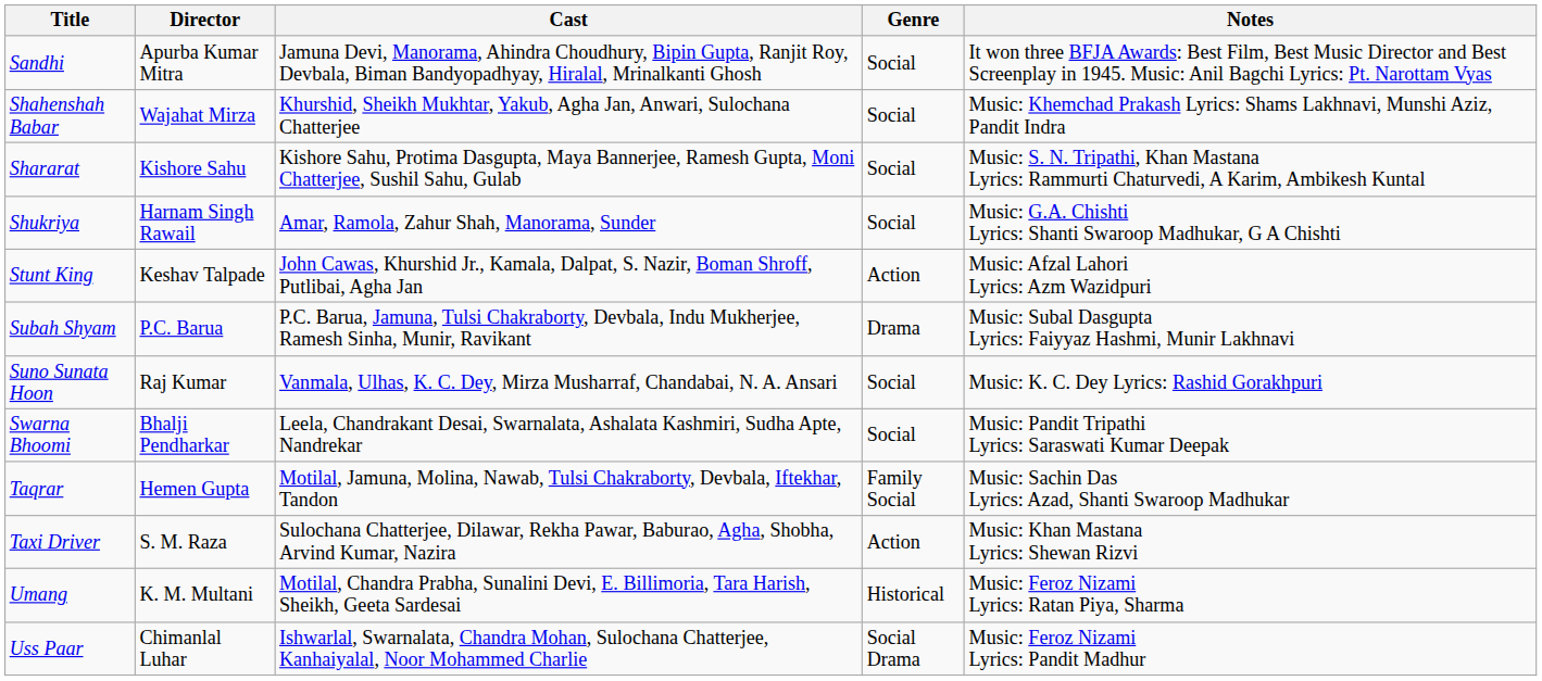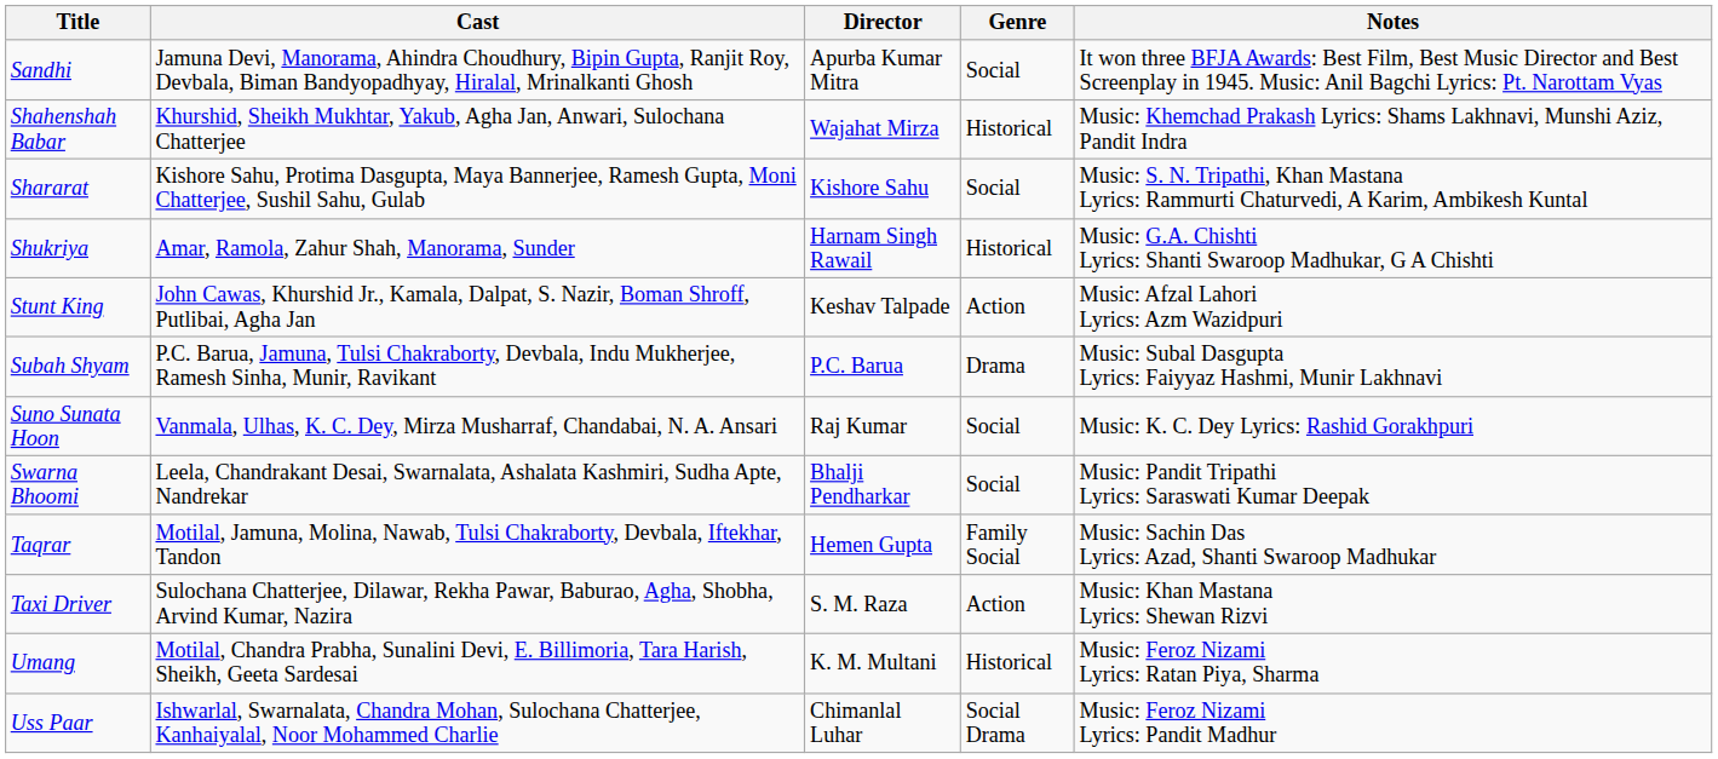 <table class="wikitable">
 <tr>
 <th>Title</th>
+<th>Cast</th>
 <th>Director</th>
-<th>Cast</th>
 <th>Genre</th>
 <th>Notes</th>
 </tr>
 <tr>
 <td><em><a href='#'>Sandhi</a></em></td>
+<td>Jamuna Devi, <a href='#'>Manorama</a>, Ahindra Choudhury, <a href='#'>Bipin Gupta</a>, Ranjit Roy, Devbala, Biman Bandyopadhyay, <a href='#'>Hiralal</a>, Mrinalkanti Ghosh</td>
 <td>Apurba Kumar Mitra</td>
-<td>Jamuna Devi, <a href='#'>Manorama</a>, Ahindra Choudhury, <a href='#'>Bipin Gupta</a>, Ranjit Roy, Devbala, Biman Bandyopadhyay, <a href='#'>Hiralal</a>, Mrinalkanti Ghosh</td>
 <td>Social</td>
 <td>It won three <a href='#'>BFJA Awards</a>: Best Film, Best Music Director and Best Screenplay in 1945. Music: Anil Bagchi Lyrics: <a href='#'>Pt. Narottam Vyas</a></td>
 </tr>
 <tr>
 <td><em><a href='#'>Shahenshah Babar</a></em></td>
+<td><a href='#'>Khurshid</a>, <a href='#'>Sheikh Mukhtar</a>, <a href='#'>Yakub</a>, Agha Jan, Anwari, Sulochana Chatterjee</td>
 <td><a href='#'>Wajahat Mirza</a></td>
-<td><a href='#'>Khurshid</a>, <a href='#'>Sheikh Mukhtar</a>, <a href='#'>Yakub</a>, Agha Jan, Anwari, Sulochana Chatterjee</td>
-<td>Social</td>
+<td>Historical</td>
 <td>Music: <a href='#'>Khemchad Prakash</a> Lyrics: Shams Lakhnavi, Munshi Aziz, Pandit Indra</td>
 </tr>
 <tr>
 <td><em><a href='#'>Shararat</a></em></td>
+<td>Kishore Sahu, Protima Dasgupta, Maya Bannerjee, Ramesh Gupta, <a href='#'>Moni Chatterjee</a>, Sushil Sahu, Gulab</td>
 <td><a href='#'>Kishore Sahu</a></td>
-<td>Kishore Sahu, Protima Dasgupta, Maya Bannerjee, Ramesh Gupta, <a href='#'>Moni Chatterjee</a>, Sushil Sahu, Gulab</td>
 <td>Social</td>
 <td>Music: <a href='#'>S. N. Tripathi</a>, Khan Mastana<br>Lyrics: Rammurti Chaturvedi, A Karim, Ambikesh Kuntal</td>
 </tr>
 <tr>
 <td><em><a href='#'>Shukriya</a></em></td>
+<td><a href='#'>Amar</a>, <a href='#'>Ramola</a>, Zahur Shah, <a href='#'>Manorama</a>, <a href='#'>Sunder</a></td>
 <td><a href='#'>Harnam Singh Rawail</a></td>
-<td><a href='#'>Amar</a>, <a href='#'>Ramola</a>, Zahur Shah, <a href='#'>Manorama</a>, <a href='#'>Sunder</a></td>
-<td>Social</td>
+<td>Historical</td>
 <td>Music: <a href='#'>G.A. Chishti</a><br>Lyrics: Shanti Swaroop Madhukar, G A Chishti</td>
 </tr>
 <tr>
 <td><em><a href='#'>Stunt King</a></em></td>
+<td><a href='#'>John Cawas</a>, Khurshid Jr., Kamala, Dalpat, S. Nazir, <a href='#'>Boman Shroff</a>, Putlibai, Agha Jan</td>
 <td>Keshav Talpade</td>
-<td><a href='#'>John Cawas</a>, Khurshid Jr., Kamala, Dalpat, S. Nazir, <a href='#'>Boman Shroff</a>, Putlibai, Agha Jan</td>
 <td>Action</td>
 <td>Music: Afzal Lahori<br>Lyrics: Azm Wazidpuri</td>
 </tr>
 <tr>
 <td><em><a href='#'>Subah Shyam</a></em></td>
+<td>P.C. Barua, <a href='#'>Jamuna</a>, <a href='#'>Tulsi Chakraborty</a>, Devbala, Indu Mukherjee, Ramesh Sinha, Munir, Ravikant</td>
 <td><a href='#'>P.C. Barua</a></td>
-<td>P.C. Barua, <a href='#'>Jamuna</a>, <a href='#'>Tulsi Chakraborty</a>, Devbala, Indu Mukherjee, Ramesh Sinha, Munir, Ravikant</td>
 <td>Drama</td>
 <td>Music: Subal Dasgupta<br>Lyrics: Faiyyaz Hashmi, Munir Lakhnavi</td>
 </tr>
 <tr>
 <td><em><a href='#'>Suno Sunata Hoon</a></em></td>
+<td><a href='#'>Vanmala</a>, <a href='#'>Ulhas</a>, <a href='#'>K. C. Dey</a>, Mirza Musharraf, Chandabai, N. A. Ansari</td>
 <td>Raj Kumar</td>
-<td><a href='#'>Vanmala</a>, <a href='#'>Ulhas</a>, <a href='#'>K. C. Dey</a>, Mirza Musharraf, Chandabai, N. A. Ansari</td>
 <td>Social</td>
 <td>Music: K. C. Dey Lyrics: <a href='#'>Rashid Gorakhpuri</a></td>
 </tr>
 <tr>
 <td><em><a href='#'>Swarna Bhoomi</a></em></td>
+<td>Leela, Chandrakant Desai, Swarnalata, Ashalata Kashmiri, Sudha Apte, Nandrekar</td>
 <td><a href='#'>Bhalji Pendharkar</a></td>
-<td>Leela, Chandrakant Desai, Swarnalata, Ashalata Kashmiri, Sudha Apte, Nandrekar</td>
 <td>Social</td>
 <td>Music: Pandit Tripathi<br>Lyrics: Saraswati Kumar Deepak</td>
 </tr>
 <tr>
 <td><em><a href='#'>Taqrar</a></em></td>
+<td><a href='#'>Motilal</a>, Jamuna, Molina, Nawab, <a href='#'>Tulsi Chakraborty</a>, Devbala, <a href='#'>Iftekhar</a>, Tandon</td>
 <td><a href='#'>Hemen Gupta</a></td>
-<td><a href='#'>Motilal</a>, Jamuna, Molina, Nawab, <a href='#'>Tulsi Chakraborty</a>, Devbala, <a href='#'>Iftekhar</a>, Tandon</td>
 <td>Family Social</td>
 <td>Music: Sachin Das<br>Lyrics: Azad, Shanti Swaroop Madhukar</td>
 </tr>
 <tr>
 <td><em><a href='#'>Taxi Driver</a></em></td>
+<td>Sulochana Chatterjee, Dilawar, Rekha Pawar, Baburao, <a href='#'>Agha</a>, Shobha, Arvind Kumar, Nazira</td>
 <td>S. M. Raza</td>
-<td>Sulochana Chatterjee, Dilawar, Rekha Pawar, Baburao, <a href='#'>Agha</a>, Shobha, Arvind Kumar, Nazira</td>
 <td>Action</td>
 <td>Music: Khan Mastana<br>Lyrics: Shewan Rizvi</td>
 </tr>
 <tr>
 <td><em><a href='#'>Umang</a></em></td>
+<td><a href='#'>Motilal</a>, Chandra Prabha, Sunalini Devi, <a href='#'>E. Billimoria</a>, <a href='#'>Tara Harish</a>, Sheikh, Geeta Sardesai</td>
 <td>K. M. Multani</td>
-<td><a href='#'>Motilal</a>, Chandra Prabha, Sunalini Devi, <a href='#'>E. Billimoria</a>, <a href='#'>Tara Harish</a>, Sheikh, Geeta Sardesai</td>
 <td>Historical</td>
 <td>Music: <a href='#'>Feroz Nizami</a><br>Lyrics: Ratan Piya, Sharma</td>
 </tr>
 <tr>
 <td><em><a href='#'>Uss Paar</a></em></td>
+<td><a href='#'>Ishwarlal</a>, Swarnalata, <a href='#'>Chandra Mohan</a>, Sulochana Chatterjee, <a href='#'>Kanhaiyalal</a>, <a href='#'>Noor Mohammed Charlie</a></td>
 <td>Chimanlal Luhar</td>
-<td><a href='#'>Ishwarlal</a>, Swarnalata, <a href='#'>Chandra Mohan</a>, Sulochana Chatterjee, <a href='#'>Kanhaiyalal</a>, <a href='#'>Noor Mohammed Charlie</a></td>
 <td>Social Drama</td>
 <td>Music: <a href='#'>Feroz Nizami</a><br>Lyrics: Pandit Madhur</td>
 </tr>
 </table>
